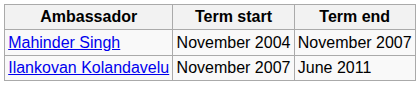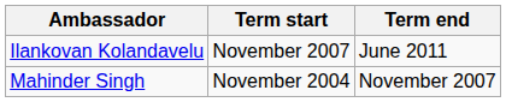 <table class=wikitable>
 <tr>
 <th>Ambassador</th>
 <th>Term start</th>
 <th>Term end</th>
 </tr>
 <tr>
+<td><a href='#'>Ilankovan Kolandavelu</a></td>
+<td>November 2007</td>
+<td>June 2011</td>
+</tr>
+<tr>
 <td><a href='#'>Mahinder Singh</a></td>
 <td>November 2004</td>
 <td>November 2007</td>
 </tr>
-<tr>
-<td><a href='#'>Ilankovan Kolandavelu</a></td>
-<td>November 2007</td>
-<td>June 2011</td>
-</tr>
 </table>
